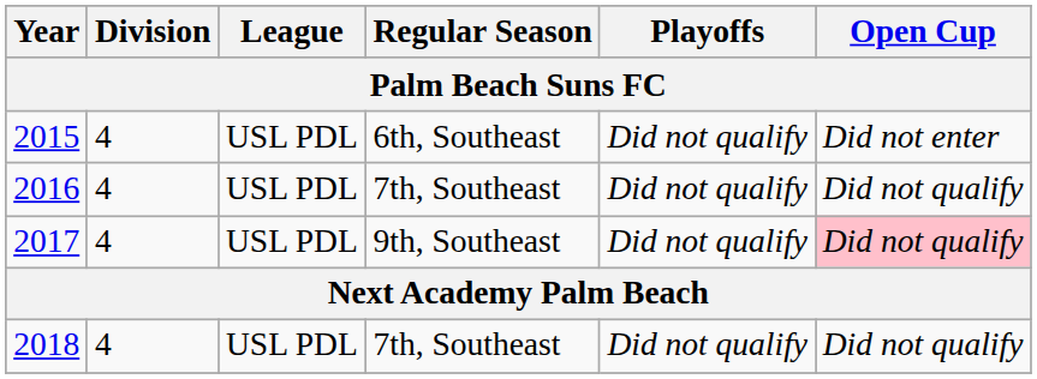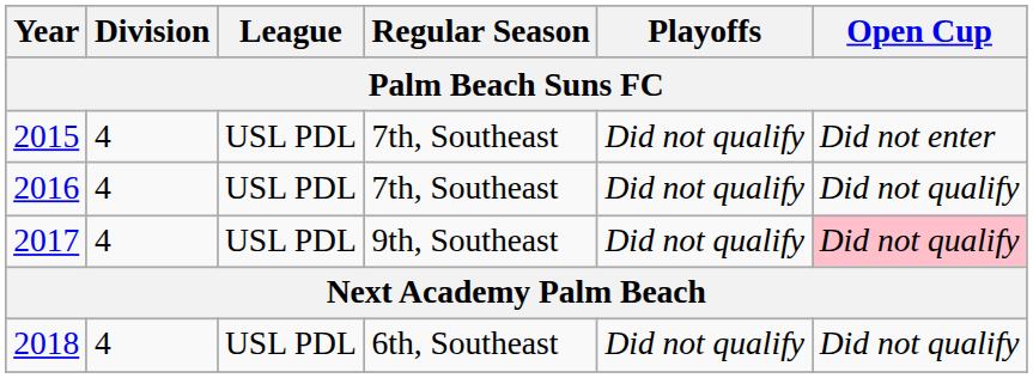 <table class="wikitable">
 <tr>
 <th>Year</th>
 <th>Division</th>
 <th>League</th>
 <th>Regular Season</th>
 <th>Playoffs</th>
 <th><a href='#'>Open Cup</a></th>
 </tr>
 <tr>
 <th colspan="6" align="center"><strong>Palm Beach Suns FC</strong></th>
 </tr>
 <tr>
 <td><a href='#'>2015</a></td>
 <td>4</td>
 <td>USL PDL</td>
-<td>6th, Southeast</td>
+<td>7th, Southeast</td>
 <td><em>Did not qualify</em></td>
 <td><em>Did not enter</em></td>
 </tr>
 <tr>
 <td><a href='#'>2016</a></td>
 <td>4</td>
 <td>USL PDL</td>
 <td>7th, Southeast</td>
 <td><em>Did not qualify</em></td>
 <td><em>Did not qualify</em></td>
 </tr>
 <tr>
 <td><a href='#'>2017</a></td>
 <td>4</td>
 <td>USL PDL</td>
 <td>9th, Southeast</td>
 <td><em>Did not qualify</em></td>
 <td style="background: pink;"><em>Did not qualify</em></td>
 </tr>
 <tr>
 <th colspan="6" align="center"><strong>Next Academy Palm Beach</strong></th>
 </tr>
 <tr>
 <td><a href='#'>2018</a></td>
 <td>4</td>
 <td>USL PDL</td>
-<td>7th, Southeast</td>
+<td>6th, Southeast</td>
 <td><em>Did not qualify</em></td>
 <td><em>Did not qualify</em></td>
 </tr>
 </table>
